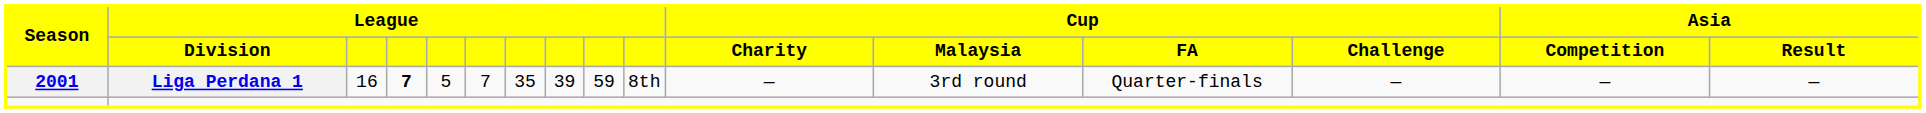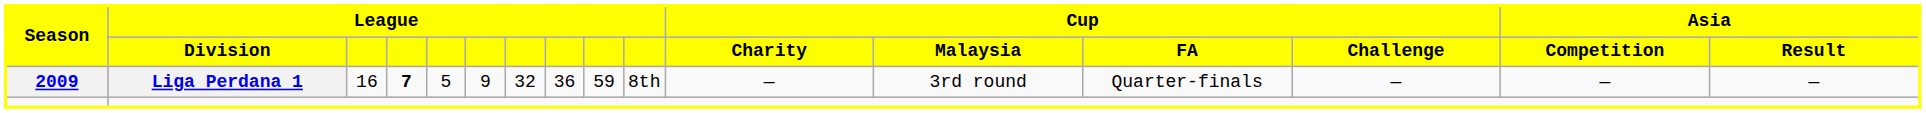 <table class="wikitable" style="border:2px solid yellow; font-size:90%; text-align:center;">
 <tr>
 <th rowspan="2" style="background:yellow; color:black;" width="60">Season</th>
 <th colspan="9" style="background:yellow; color:black;">League</th>
 <th colspan="4" style="background:yellow; color:black;">Cup</th>
 <th colspan="2" style="background:yellow; color:black;">Asia</th>
 </tr>
 <tr>
 <th style="background:yellow; color:black;" width="150">Division</th>
 <th style="background:yellow; color:black;" width="20"></th>
 <th style="background:yellow; color:black;" width="20"></th>
 <th style="background:yellow; color:black;" width="20"></th>
 <th style="background:yellow; color:black;" width="20"></th>
 <th style="background:yellow; color:black;" width="20"></th>
 <th style="background:yellow; color:black;" width="20"></th>
 <th style="background:yellow; color:black;" width="20"></th>
 <th style="background:yellow; color:black;" width="20"></th>
 <th style="background:yellow; color:black;" width="130">Charity</th>
 <th style="background:yellow; color:black;" width="130">Malaysia</th>
 <th style="background:yellow; color:black;" width="130">FA</th>
 <th style="background:yellow; color:black;" width="130">Challenge</th>
 <th style="background:yellow; color:black;" width="130">Competition</th>
 <th style="background:yellow; color:black;" width="130">Result</th>
 </tr>
 <tr>
-<th><a href='#'>2001</a></th>
+<th><a href='#'>2009</a></th>
 <th><a href='#'>Liga Perdana 1</a></th>
 <td>16</td>
 <td><strong>7</strong></td>
 <td>5</td>
-<td>7</td>
-<td>35</td>
-<td>39</td>
+<td>9</td>
+<td>32</td>
+<td>36</td>
 <td>59</td>
 <td>8th</td>
 <td>—</td>
 <td>3rd round</td>
 <td>Quarter-finals</td>
 <td>—</td>
 <td>—</td>
 <td>—</td>
 </tr>
 <tr>
 <td></td>
 </tr>
 </table>
